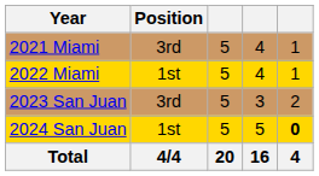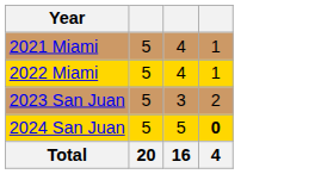 <table class="wikitable" style="text-align: center;">
 <tr>
 <th>Year</th>
-<th>Position</th>
 <th width="25px"></th>
 <th width="25px"></th>
 <th width="25px"></th>
 </tr>
 <tr bgcolor="cc9966">
 <td style="text-align:left;"> <a href='#'>2021 Miami</a></td>
-<td>3rd</td>
 <td>5</td>
 <td>4</td>
 <td>1</td>
 </tr>
 <tr bgcolor="gold">
 <td style="text-align:left;"> <a href='#'>2022 Miami</a></td>
-<td>1st</td>
 <td>5</td>
 <td>4</td>
 <td>1</td>
 </tr>
 <tr bgcolor="cc9966">
 <td style="text-align:left;"> <a href='#'>2023 San Juan</a></td>
-<td>3rd</td>
 <td>5</td>
 <td>3</td>
 <td>2</td>
 </tr>
 <tr bgcolor="gold">
 <td style="text-align:left;"> <a href='#'>2024 San Juan</a></td>
-<td>1st</td>
 <td>5</td>
 <td>5</td>
 <td><strong>0</strong></td>
 </tr>
 <tr>
 <th>Total</th>
-<th>4/4</th>
 <th>20</th>
 <th>16</th>
 <th>4</th>
 </tr>
 </table>
